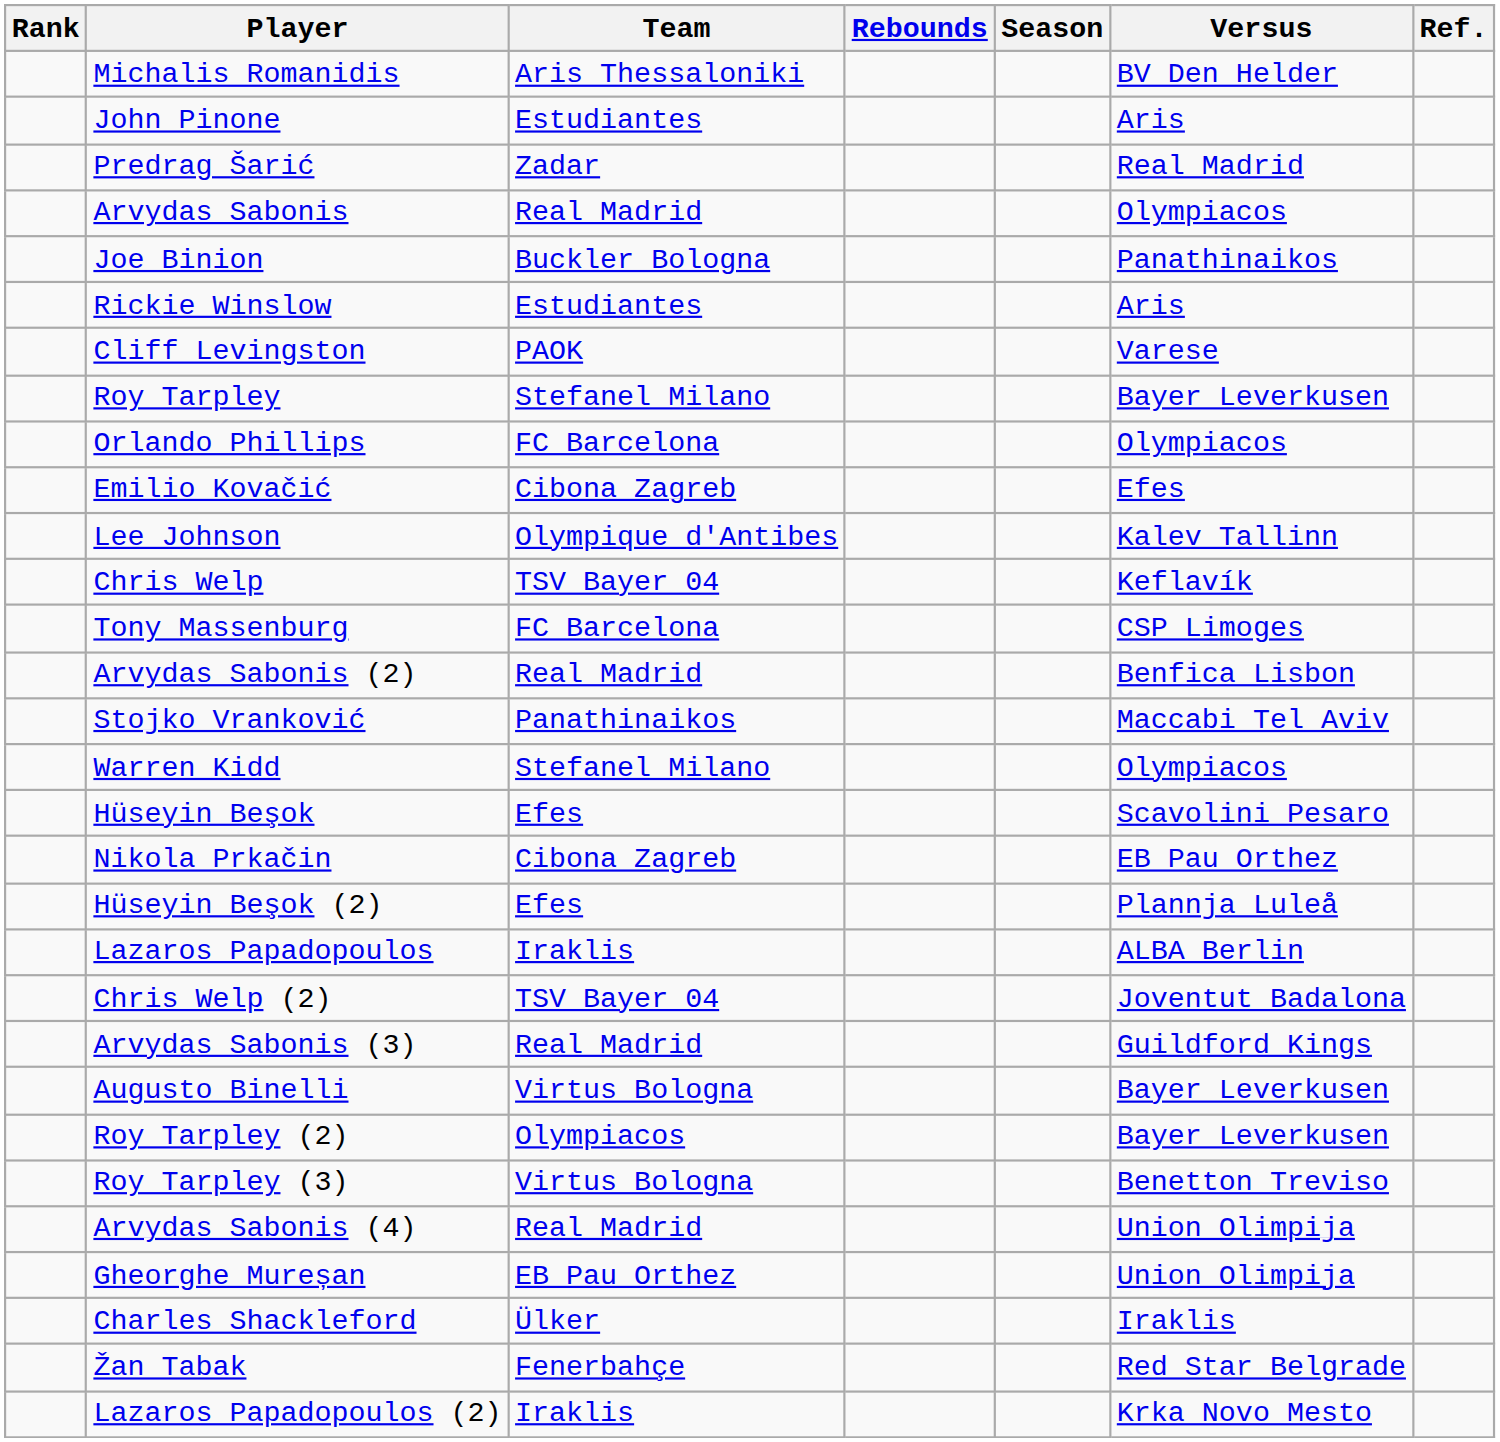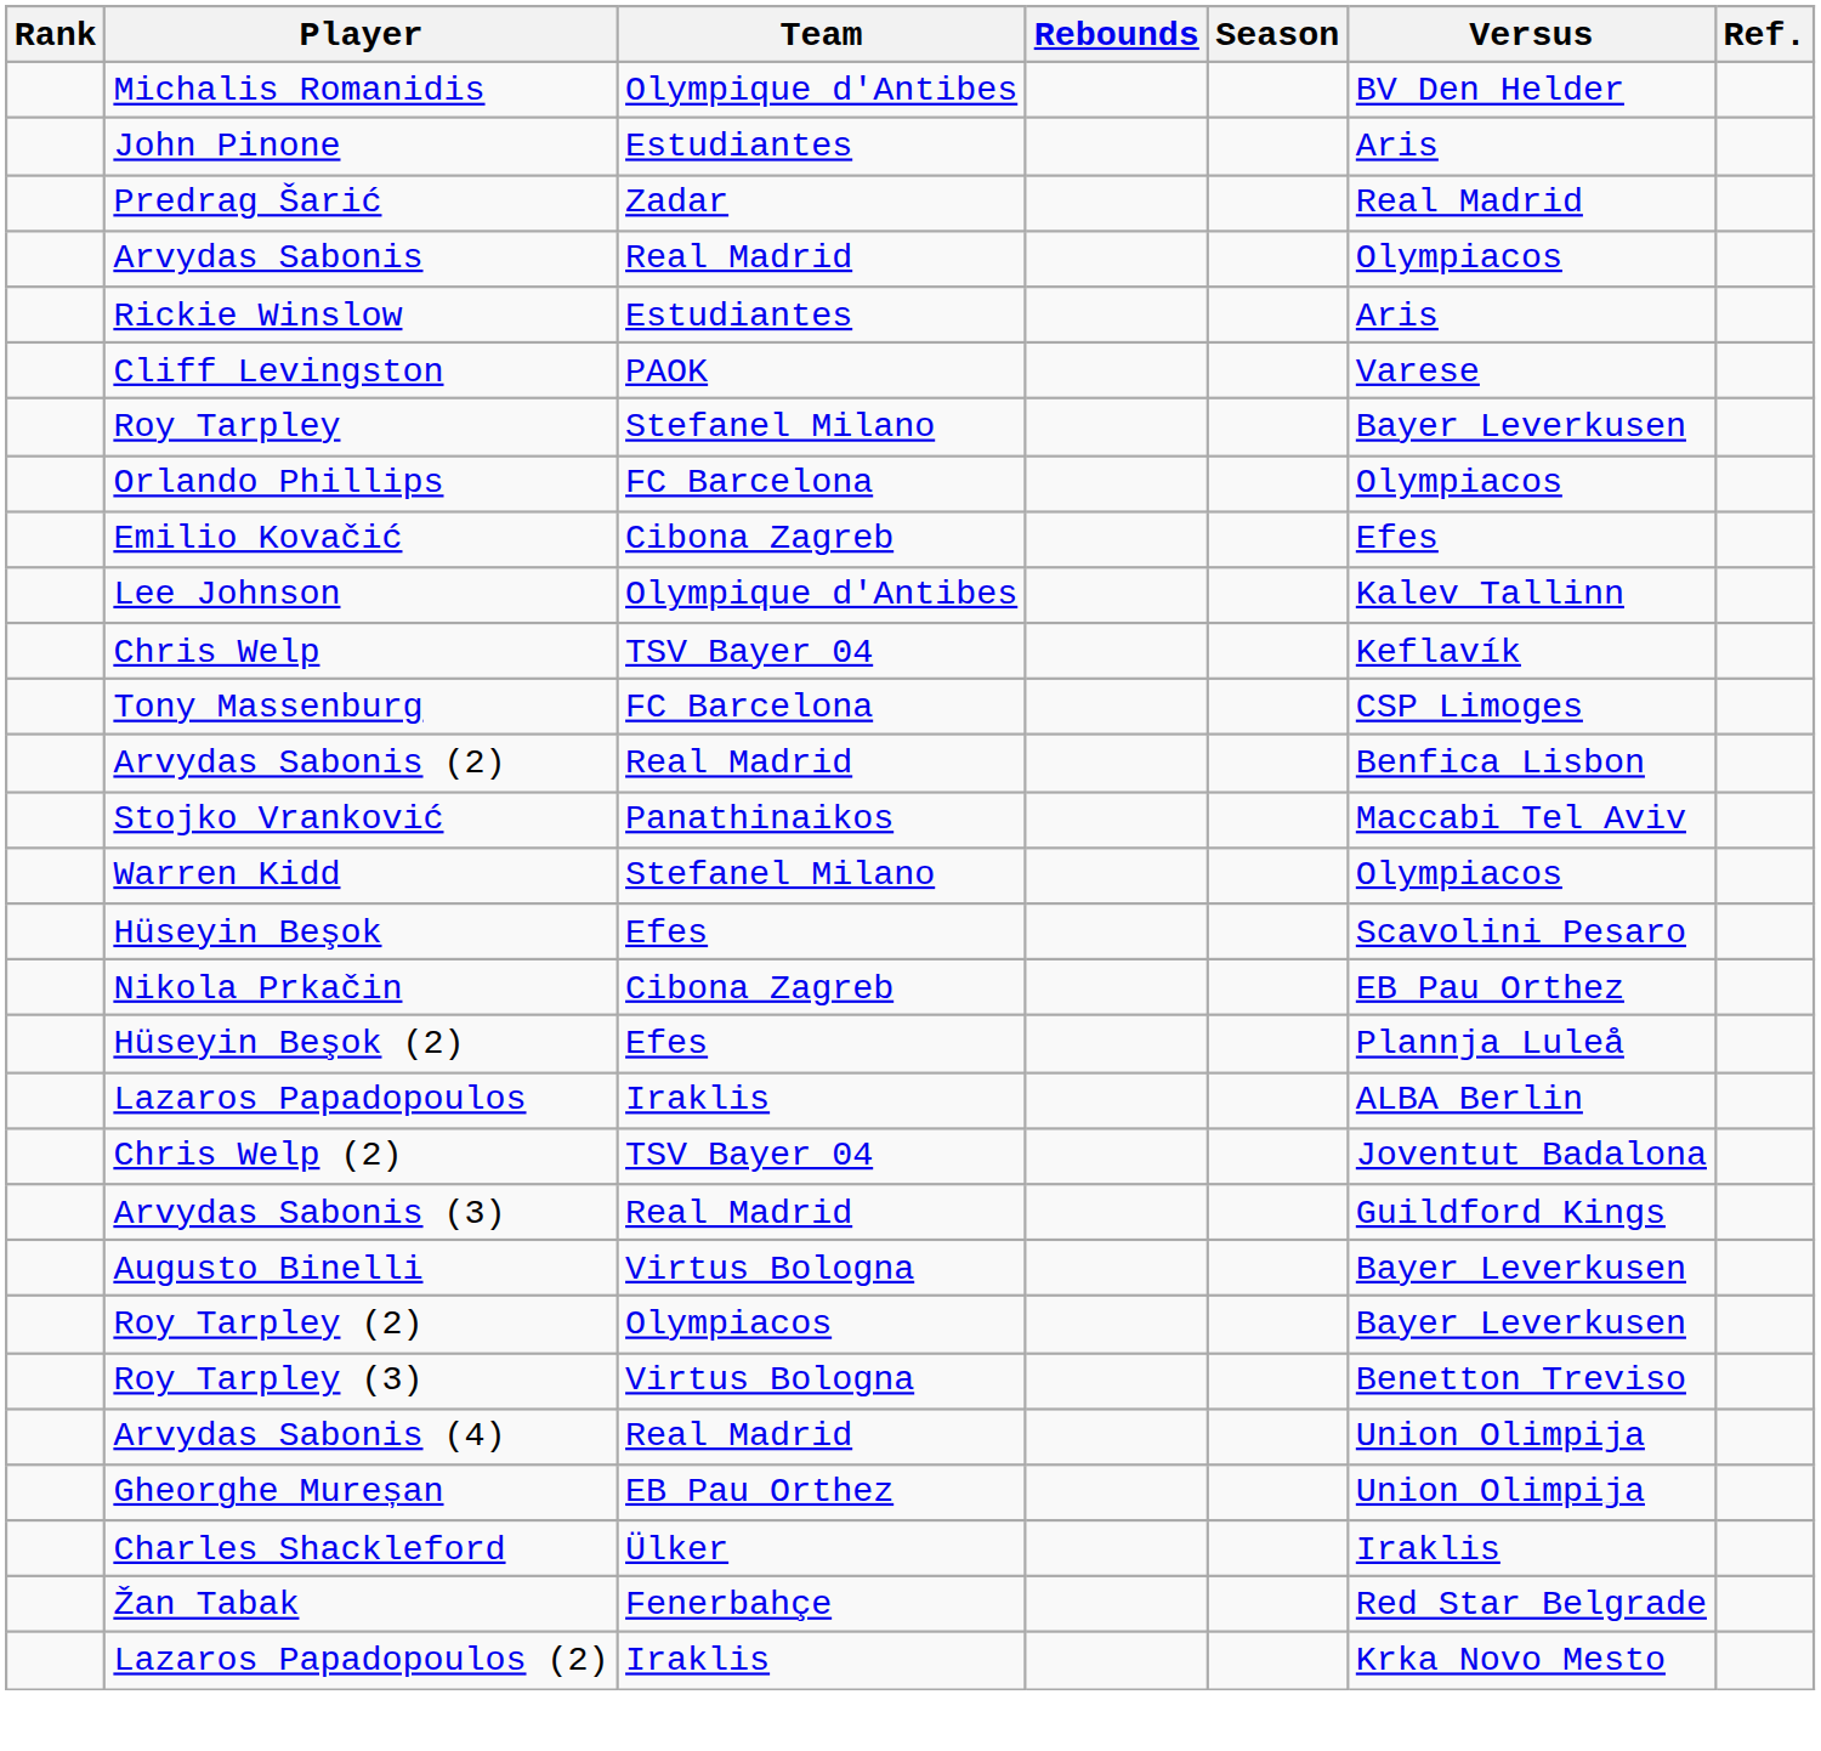 <table class="wikitable sortable">
 <tr>
 <th>Rank</th>
 <th>Player</th>
 <th>Team</th>
 <th><a href='#'>Rebounds</a></th>
 <th>Season</th>
 <th>Versus</th>
 <th>Ref.</th>
 </tr>
 <tr>
 <td></td>
 <td> <a href='#'>Michalis Romanidis</a></td>
-<td> <a href='#'>Aris Thessaloniki</a></td>
+<td> <a href='#'>Olympique d'Antibes</a></td>
 <td></td>
 <td></td>
 <td> <a href='#'>BV Den Helder</a></td>
 <td></td>
 </tr>
 <tr>
 <td></td>
 <td> <a href='#'>John Pinone</a></td>
 <td> <a href='#'>Estudiantes</a></td>
 <td></td>
 <td></td>
 <td> <a href='#'>Aris</a></td>
 <td></td>
 </tr>
 <tr>
 <td></td>
 <td> <a href='#'>Predrag Šarić</a></td>
 <td> <a href='#'>Zadar</a></td>
 <td></td>
 <td></td>
 <td> <a href='#'>Real Madrid</a></td>
 <td></td>
 </tr>
 <tr>
 <td></td>
 <td> <a href='#'>Arvydas Sabonis</a></td>
 <td> <a href='#'>Real Madrid</a></td>
 <td></td>
 <td></td>
 <td> <a href='#'>Olympiacos</a></td>
-<td></td>
-</tr>
-<tr>
-<td></td>
-<td> <a href='#'>Joe Binion</a></td>
-<td> <a href='#'>Buckler Bologna</a></td>
-<td></td>
-<td></td>
-<td> <a href='#'>Panathinaikos</a></td>
 <td></td>
 </tr>
 <tr>
 <td></td>
 <td> <a href='#'>Rickie Winslow</a></td>
 <td> <a href='#'>Estudiantes</a></td>
 <td></td>
 <td></td>
 <td> <a href='#'>Aris</a></td>
 <td></td>
 </tr>
 <tr>
 <td></td>
 <td> <a href='#'>Cliff Levingston</a></td>
 <td> <a href='#'>PAOK</a></td>
 <td></td>
 <td></td>
 <td> <a href='#'>Varese</a></td>
 <td></td>
 </tr>
 <tr>
 <td></td>
 <td> <a href='#'>Roy Tarpley</a></td>
 <td> <a href='#'>Stefanel Milano</a></td>
 <td></td>
 <td></td>
 <td> <a href='#'>Bayer Leverkusen</a></td>
 <td></td>
 </tr>
 <tr>
 <td></td>
 <td> <a href='#'>Orlando Phillips</a></td>
 <td> <a href='#'>FC Barcelona</a></td>
 <td></td>
 <td></td>
 <td> <a href='#'>Olympiacos</a></td>
 <td></td>
 </tr>
 <tr>
 <td></td>
 <td> <a href='#'>Emilio Kovačić</a></td>
 <td> <a href='#'>Cibona Zagreb</a></td>
 <td></td>
 <td></td>
 <td> <a href='#'>Efes</a></td>
 <td></td>
 </tr>
 <tr>
 <td></td>
 <td> <a href='#'>Lee Johnson</a></td>
 <td> <a href='#'>Olympique d'Antibes</a></td>
 <td></td>
 <td></td>
 <td> <a href='#'>Kalev Tallinn</a></td>
 <td></td>
 </tr>
 <tr>
 <td></td>
 <td> <a href='#'>Chris Welp</a></td>
 <td> <a href='#'>TSV Bayer 04</a></td>
 <td></td>
 <td></td>
 <td> <a href='#'>Keflavík</a></td>
 <td></td>
 </tr>
 <tr>
 <td></td>
 <td> <a href='#'>Tony Massenburg</a></td>
 <td> <a href='#'>FC Barcelona</a></td>
 <td></td>
 <td></td>
 <td> <a href='#'>CSP Limoges</a></td>
 <td></td>
 </tr>
 <tr>
 <td></td>
 <td> <a href='#'>Arvydas Sabonis</a> (2)</td>
 <td> <a href='#'>Real Madrid</a></td>
 <td></td>
 <td></td>
 <td> <a href='#'>Benfica Lisbon</a></td>
 <td></td>
 </tr>
 <tr>
 <td></td>
 <td> <a href='#'>Stojko Vranković</a></td>
 <td> <a href='#'>Panathinaikos</a></td>
 <td></td>
 <td></td>
 <td> <a href='#'>Maccabi Tel Aviv</a></td>
 <td></td>
 </tr>
 <tr>
 <td></td>
 <td> <a href='#'>Warren Kidd</a></td>
 <td> <a href='#'>Stefanel Milano</a></td>
 <td></td>
 <td></td>
 <td> <a href='#'>Olympiacos</a></td>
 <td></td>
 </tr>
 <tr>
 <td></td>
 <td> <a href='#'>Hüseyin Beşok</a></td>
 <td> <a href='#'>Efes</a></td>
 <td></td>
 <td></td>
 <td> <a href='#'>Scavolini Pesaro</a></td>
 <td></td>
 </tr>
 <tr>
 <td></td>
 <td> <a href='#'>Nikola Prkačin</a></td>
 <td> <a href='#'>Cibona Zagreb</a></td>
 <td></td>
 <td></td>
 <td> <a href='#'>EB Pau Orthez</a></td>
 <td></td>
 </tr>
 <tr>
 <td></td>
 <td> <a href='#'>Hüseyin Beşok</a> (2)</td>
 <td> <a href='#'>Efes</a></td>
 <td></td>
 <td></td>
 <td> <a href='#'>Plannja Luleå</a></td>
 <td></td>
 </tr>
 <tr>
 <td></td>
 <td> <a href='#'>Lazaros Papadopoulos</a></td>
 <td> <a href='#'>Iraklis</a></td>
 <td></td>
 <td></td>
 <td> <a href='#'>ALBA Berlin</a></td>
 <td></td>
 </tr>
 <tr>
 <td></td>
 <td> <a href='#'>Chris Welp</a> (2)</td>
 <td> <a href='#'>TSV Bayer 04</a></td>
 <td></td>
 <td></td>
 <td> <a href='#'>Joventut Badalona</a></td>
 <td></td>
 </tr>
 <tr>
 <td></td>
 <td> <a href='#'>Arvydas Sabonis</a> (3)</td>
 <td> <a href='#'>Real Madrid</a></td>
 <td></td>
 <td></td>
 <td> <a href='#'>Guildford Kings</a></td>
 <td></td>
 </tr>
 <tr>
 <td></td>
 <td> <a href='#'>Augusto Binelli</a></td>
 <td> <a href='#'>Virtus Bologna</a></td>
 <td></td>
 <td></td>
 <td> <a href='#'>Bayer Leverkusen</a></td>
 <td></td>
 </tr>
 <tr>
 <td></td>
 <td> <a href='#'>Roy Tarpley</a> (2)</td>
 <td> <a href='#'>Olympiacos</a></td>
 <td></td>
 <td></td>
 <td> <a href='#'>Bayer Leverkusen</a></td>
 <td></td>
 </tr>
 <tr>
 <td></td>
 <td> <a href='#'>Roy Tarpley</a> (3)</td>
 <td> <a href='#'>Virtus Bologna</a></td>
 <td></td>
 <td></td>
 <td> <a href='#'>Benetton Treviso</a></td>
 <td></td>
 </tr>
 <tr>
 <td></td>
 <td> <a href='#'>Arvydas Sabonis</a> (4)</td>
 <td> <a href='#'>Real Madrid</a></td>
 <td></td>
 <td></td>
 <td> <a href='#'>Union Olimpija</a></td>
 <td></td>
 </tr>
 <tr>
 <td></td>
 <td> <a href='#'>Gheorghe Mureșan</a></td>
 <td> <a href='#'>EB Pau Orthez</a></td>
 <td></td>
 <td></td>
 <td> <a href='#'>Union Olimpija</a></td>
 <td></td>
 </tr>
 <tr>
 <td></td>
 <td> <a href='#'>Charles Shackleford</a></td>
 <td> <a href='#'>Ülker</a></td>
 <td></td>
 <td></td>
 <td> <a href='#'>Iraklis</a></td>
 <td></td>
 </tr>
 <tr>
 <td></td>
 <td> <a href='#'>Žan Tabak</a></td>
 <td> <a href='#'>Fenerbahçe</a></td>
 <td></td>
 <td></td>
 <td> <a href='#'>Red Star Belgrade</a></td>
 <td></td>
 </tr>
 <tr>
 <td></td>
 <td> <a href='#'>Lazaros Papadopoulos</a> (2)</td>
 <td> <a href='#'>Iraklis</a></td>
 <td></td>
 <td></td>
 <td> <a href='#'>Krka Novo Mesto</a></td>
 <td></td>
 </tr>
 </table>
